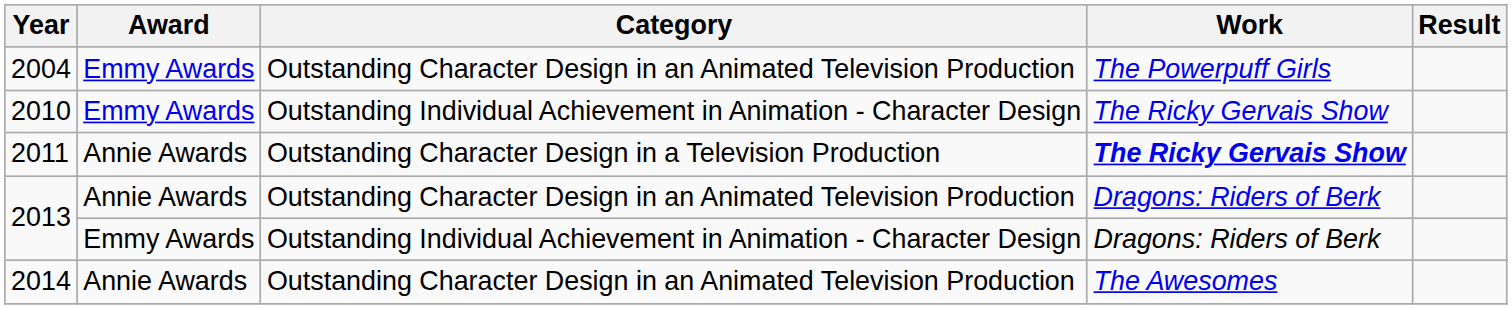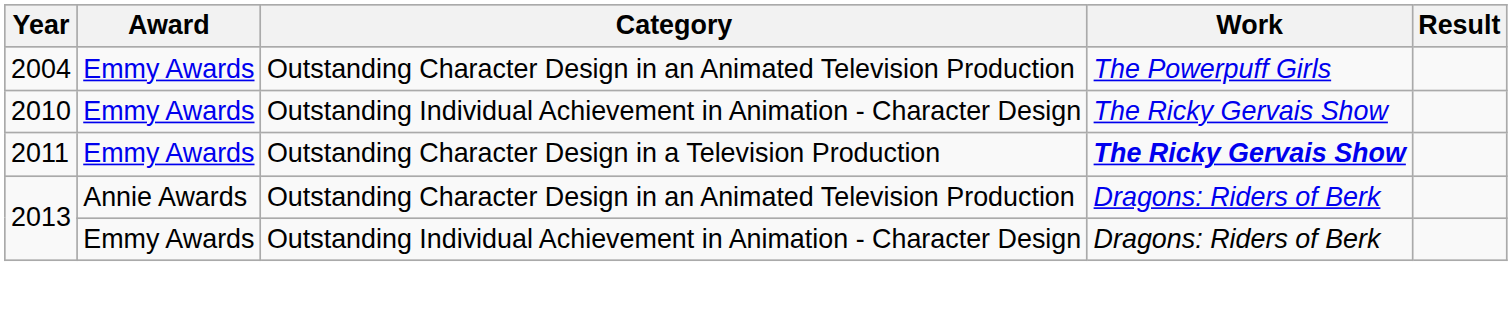 <table class="wikitable sortable">
 <tr>
 <th>Year</th>
 <th>Award</th>
 <th>Category</th>
 <th>Work</th>
 <th>Result</th>
 </tr>
 <tr>
 <td>2004</td>
 <td><a href='#'>Emmy Awards</a></td>
 <td>Outstanding Character Design in an Animated Television Production</td>
 <td><em><a href='#'>The Powerpuff Girls</a></em><br></td>
 <td></td>
 </tr>
 <tr>
 <td>2010</td>
 <td><a href='#'>Emmy Awards</a></td>
 <td>Outstanding Individual Achievement in Animation - Character Design</td>
 <td><em><a href='#'>The Ricky Gervais Show</a></em><br></td>
 <td></td>
 </tr>
 <tr>
 <td>2011</td>
-<td>Annie Awards</td>
+<td><a href='#'>Emmy Awards</a></td>
 <td>Outstanding Character Design in a Television Production</td>
 <td><strong><em><a href='#'>The Ricky Gervais Show</a></em></strong></td>
 <td></td>
 </tr>
 <tr>
 <td rowspan="2">2013</td>
 <td>Annie Awards</td>
 <td>Outstanding Character Design in an Animated Television Production</td>
 <td><em><a href='#'>Dragons: Riders of Berk</a></em><br></td>
 <td></td>
 </tr>
 <tr>
 <td>Emmy Awards</td>
 <td>Outstanding Individual Achievement in Animation - Character Design</td>
 <td><em>Dragons: Riders of Berk</em><br></td>
 <td></td>
 </tr>
-<tr>
-<td>2014</td>
-<td>Annie Awards</td>
-<td>Outstanding Character Design in an Animated Television Production</td>
-<td><em><a href='#'>The Awesomes</a></em></td>
-<td></td>
-</tr>
 </table>
